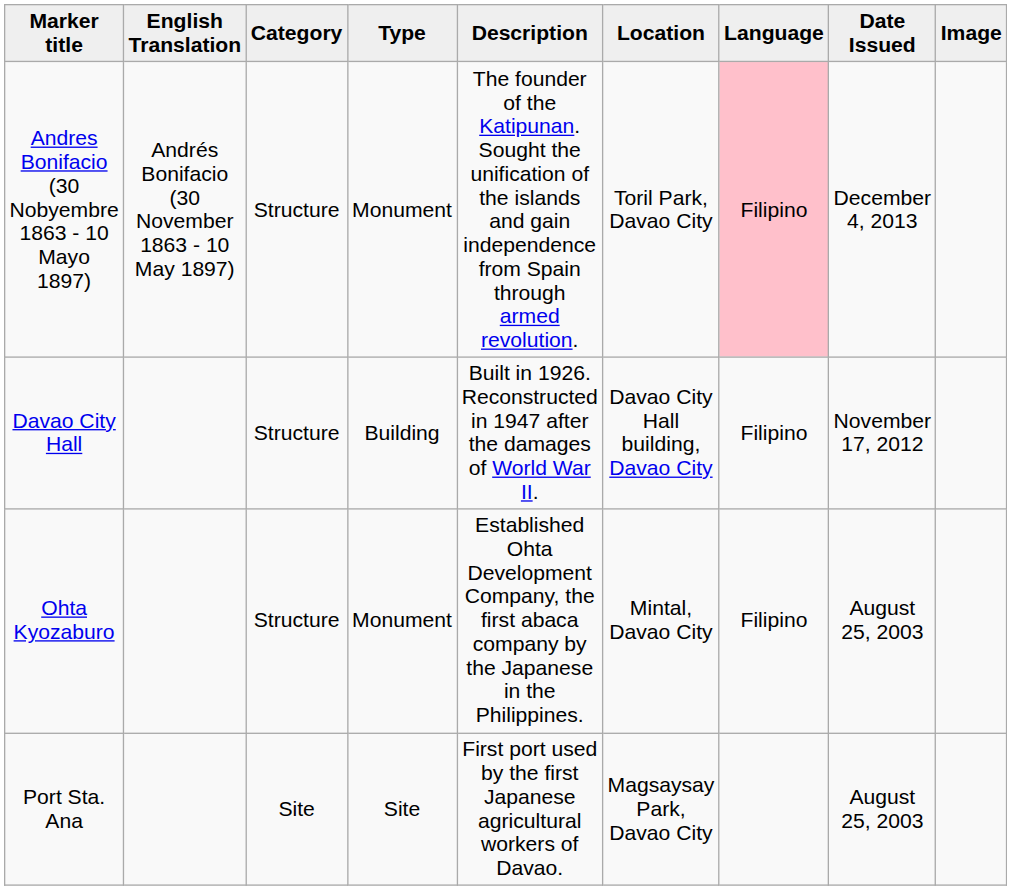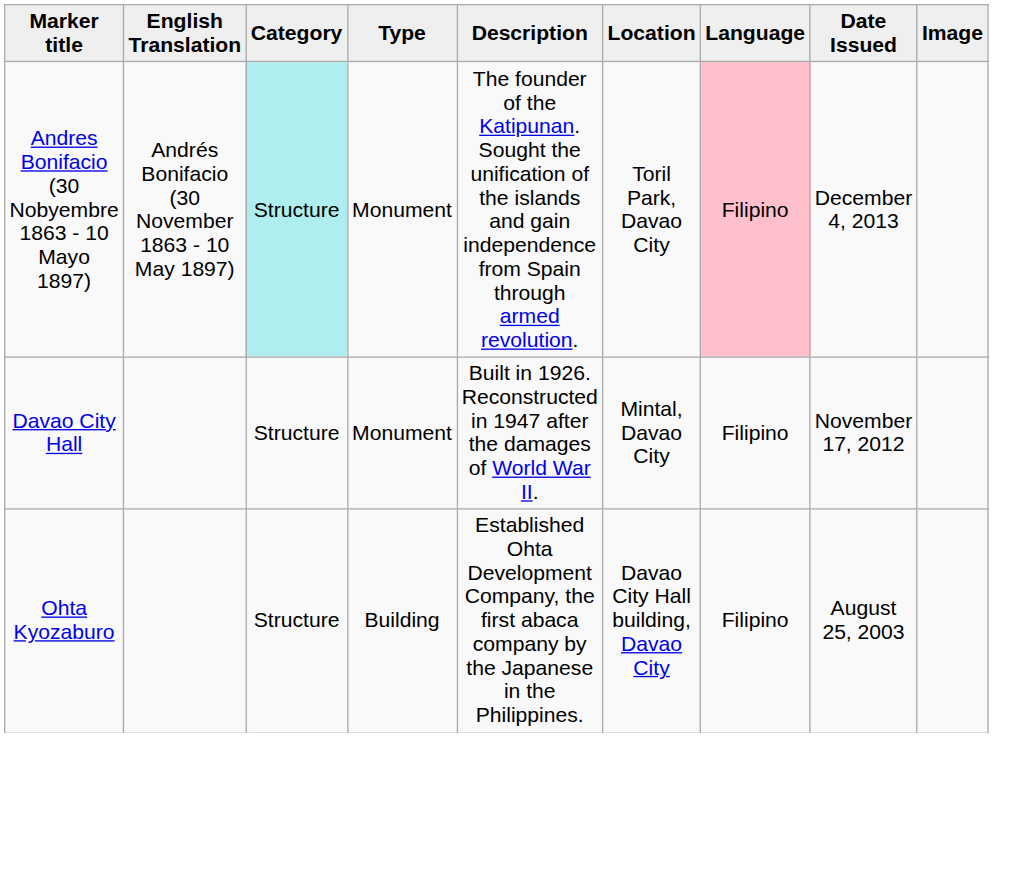 <table class="wikitable" style="width:90%; text-align:center;">
 <tr>
 <th style="width:20%; background:#efefef;">Marker title</th>
 <th style="width:20%; background:#efefef;">English Translation</th>
 <th style="width:10%; background:#efefef;">Category</th>
 <th style="width:10%; background:#efefef;">Type</th>
 <th style="width:20%; background:#efefef;">Description</th>
 <th style="width:20%; background:#efefef;">Location</th>
 <th style="width:10%; background:#efefef;">Language</th>
 <th style="width:10%; background:#efefef;">Date Issued</th>
 <th style="width:10%; background:#efefef;">Image</th>
 </tr>
 <tr>
 <td><a href='#'>Andres Bonifacio</a> <br> (30 Nobyembre 1863 - 10 Mayo 1897)</td>
 <td>Andrés Bonifacio <br> (30 November 1863 - 10 May 1897)</td>
-<td>Structure</td>
+<td style="background: paleturquoise;">Structure</td>
 <td>Monument</td>
 <td>The founder of the <a href='#'>Katipunan</a>. Sought the unification of the islands and gain independence from Spain through <a href='#'>armed revolution</a>.</td>
 <td>Toril Park, Davao City</td>
 <td style="background: pink;">Filipino</td>
 <td>December 4, 2013 </td>
 <td></td>
 </tr>
 <tr>
 <td><a href='#'>Davao City Hall</a></td>
 <td></td>
 <td>Structure</td>
-<td>Building</td>
+<td>Monument</td>
 <td>Built in 1926. Reconstructed in 1947 after the damages of <a href='#'>World War II</a>.</td>
-<td>Davao City Hall building, <a href='#'>Davao City</a></td>
+<td>Mintal, Davao City</td>
 <td>Filipino</td>
 <td>November 17, 2012</td>
 <td></td>
 </tr>
 <tr>
 <td><a href='#'>Ohta Kyozaburo</a></td>
 <td></td>
 <td>Structure</td>
-<td>Monument</td>
+<td>Building</td>
 <td>Established Ohta Development Company, the first abaca company by the Japanese in the Philippines.</td>
-<td>Mintal, Davao City</td>
+<td>Davao City Hall building, <a href='#'>Davao City</a></td>
 <td>Filipino</td>
 <td>August 25, 2003</td>
 <td></td>
 </tr>
-<tr>
-<td>Port Sta. Ana</td>
-<td></td>
-<td>Site</td>
-<td>Site</td>
-<td>First port used by the first Japanese agricultural workers of Davao.</td>
-<td>Magsaysay Park, Davao City</td>
-<td></td>
-<td>August 25, 2003</td>
-<td></td>
-</tr>
 </table>
